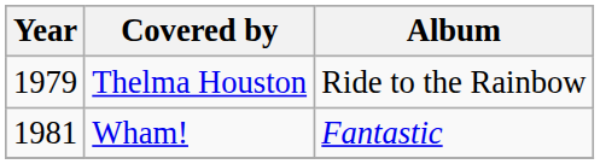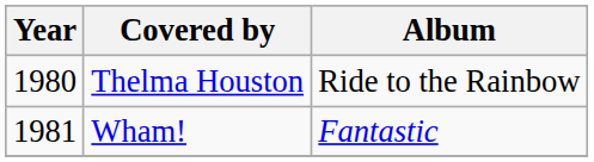 <table class="wikitable">
 <tr>
 <th>Year</th>
 <th>Covered by</th>
 <th>Album</th>
 </tr>
 <tr>
-<td>1979</td>
+<td>1980</td>
 <td><a href='#'>Thelma Houston</a></td>
 <td>Ride to the Rainbow</td>
 </tr>
 <tr>
 <td>1981</td>
 <td><a href='#'>Wham!</a></td>
 <td><em><a href='#'>Fantastic</a></em></td>
 </tr>
 <tr>
 </tr>
 </table>
